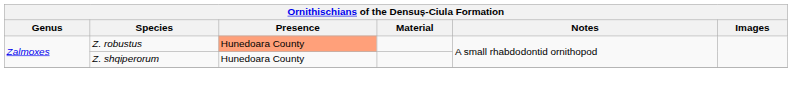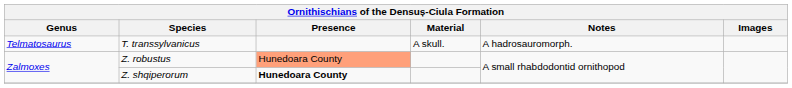 <table class="wikitable" align="center" width="100%">
 <tr>
 <th colspan="6" align="center"><strong><a href='#'>Ornithischians</a></strong> of the Densuș-Ciula Formation</th>
 </tr>
 <tr>
 <th>Genus</th>
 <th>Species</th>
 <th>Presence</th>
 <th>Material</th>
 <th>Notes</th>
 <th>Images</th>
 </tr>
 <tr>
+<td><em><a href='#'>Telmatosaurus</a></em></td>
+<td><em>T. transsylvanicus</em></td>
+<td></td>
+<td>A skull.</td>
+<td>A hadrosauromorph.</td>
+<td><br></td>
+</tr>
+<tr>
 <td rowspan="2"><em><a href='#'>Zalmoxes</a></em></td>
 <td><em>Z. robustus</em></td>
 <td style="background: lightsalmon;">Hunedoara County</td>
 <td></td>
 <td rowspan="2">A small rhabdodontid ornithopod</td>
 <td rowspan="2"></td>
 </tr>
 <tr>
 <td><em>Z. shqiperorum</em></td>
-<td>Hunedoara County</td>
+<td><strong>Hunedoara County</strong></td>
 <td></td>
 </tr>
 <tr>
 </tr>
 </table>
